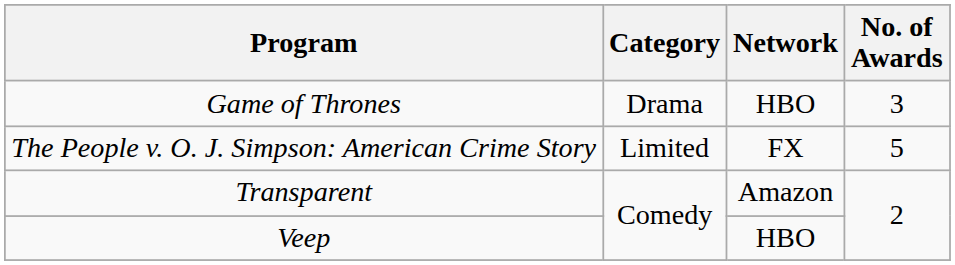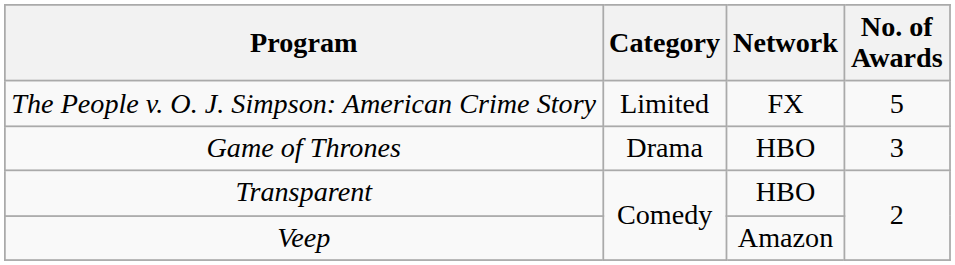 <table class="wikitable">
 <tr>
 <th>Program</th>
 <th>Category</th>
 <th>Network</th>
 <th>No. of<br>Awards</th>
 </tr>
 <tr style="text-align:center">
+<td><em>The People v. O. J. Simpson: American Crime Story</em></td>
+<td>Limited</td>
+<td>FX</td>
+<td>5</td>
+</tr>
+<tr style="text-align:center">
 <td><em>Game of Thrones</em></td>
 <td>Drama</td>
 <td>HBO</td>
 <td>3</td>
 </tr>
 <tr style="text-align:center">
-<td><em>The People v. O. J. Simpson: American Crime Story</em></td>
-<td>Limited</td>
-<td>FX</td>
-<td>5</td>
-</tr>
-<tr style="text-align:center">
 <td><em>Transparent</em></td>
 <td rowspan="2">Comedy</td>
-<td>Amazon</td>
+<td>HBO</td>
 <td rowspan="2">2</td>
 </tr>
 <tr style="text-align:center">
 <td><em>Veep</em></td>
-<td>HBO</td>
+<td>Amazon</td>
 </tr>
 </table>
